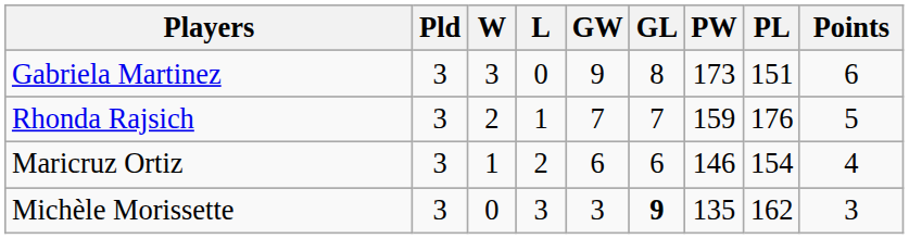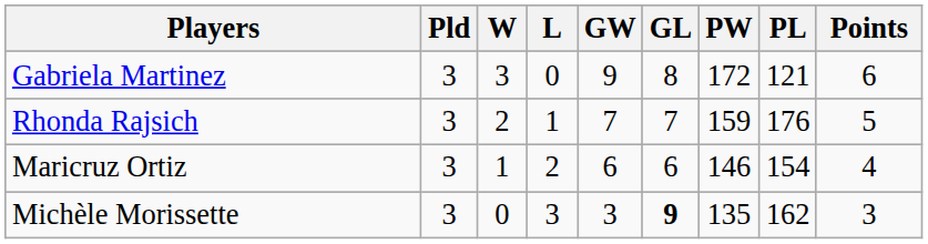 <table class=wikitable style="text-align:center">
 <tr>
 <th width=220>Players</th>
 <th width=20>Pld</th>
 <th width=20>W</th>
 <th width=20>L</th>
 <th width=20>GW</th>
 <th width=20>GL</th>
 <th width=20>PW</th>
 <th width=20>PL</th>
 <th width=50>Points</th>
 </tr>
 <tr>
 <td align=left> <a href='#'>Gabriela Martinez</a></td>
 <td>3</td>
 <td>3</td>
 <td>0</td>
 <td>9</td>
 <td>8</td>
-<td>173</td>
-<td>151</td>
+<td>172</td>
+<td>121</td>
 <td>6</td>
 </tr>
 <tr>
 <td align=left> <a href='#'>Rhonda Rajsich</a></td>
 <td>3</td>
 <td>2</td>
 <td>1</td>
 <td>7</td>
 <td>7</td>
 <td>159</td>
 <td>176</td>
 <td>5</td>
 </tr>
 <tr>
 <td align=left> Maricruz Ortiz</td>
 <td>3</td>
 <td>1</td>
 <td>2</td>
 <td>6</td>
 <td>6</td>
 <td>146</td>
 <td>154</td>
 <td>4</td>
 </tr>
 <tr>
 <td align=left> Michèle Morissette</td>
 <td>3</td>
 <td>0</td>
 <td>3</td>
 <td>3</td>
 <td><strong>9</strong></td>
 <td>135</td>
 <td>162</td>
 <td>3</td>
 </tr>
 </table>
